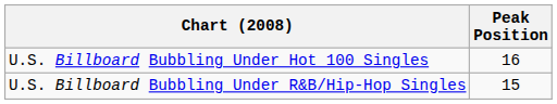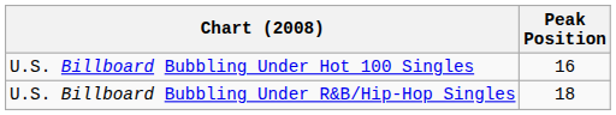 <table class="wikitable">
 <tr>
 <th align="left">Chart (2008)</th>
 <th align="left">Peak<br>Position</th>
 </tr>
 <tr>
 <td>U.S. <a href='#'><em>Billboard</em></a> <a href='#'>Bubbling Under Hot 100 Singles</a></td>
 <td align="center">16</td>
 </tr>
 <tr>
 <td>U.S. <em>Billboard</em> <a href='#'>Bubbling Under R&B/Hip-Hop Singles</a></td>
-<td align="center">15</td>
+<td align="center">18</td>
 </tr>
 </table>
